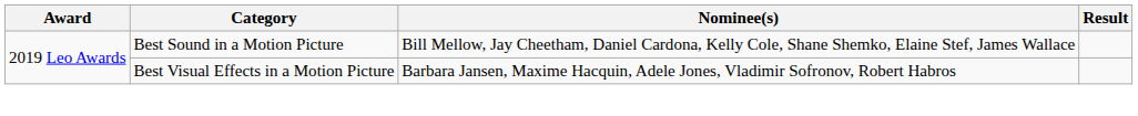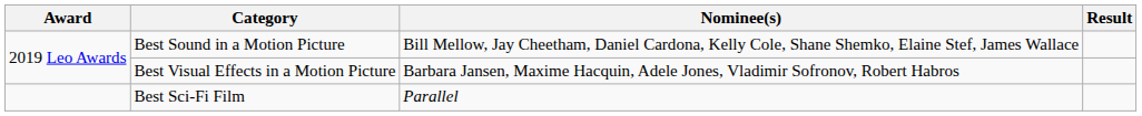 <table class="wikitable">
 <tr>
 <th>Award</th>
 <th>Category</th>
 <th>Nominee(s)</th>
 <th>Result</th>
 </tr>
 <tr>
 <td rowspan=2>2019 <a href='#'>Leo Awards</a></td>
 <td>Best Sound in a Motion Picture</td>
 <td>Bill Mellow, Jay Cheetham, Daniel Cardona, Kelly Cole, Shane Shemko, Elaine Stef, James Wallace</td>
 <td></td>
 </tr>
 <tr>
 <td>Best Visual Effects in a Motion Picture</td>
 <td>Barbara Jansen, Maxime Hacquin, Adele Jones, Vladimir Sofronov, Robert Habros</td>
 <td></td>
 </tr>
+<tr>
+<td></td>
+<td>Best Sci-Fi Film</td>
+<td><em>Parallel</em></td>
+<td></td>
+</tr>
 </table>
